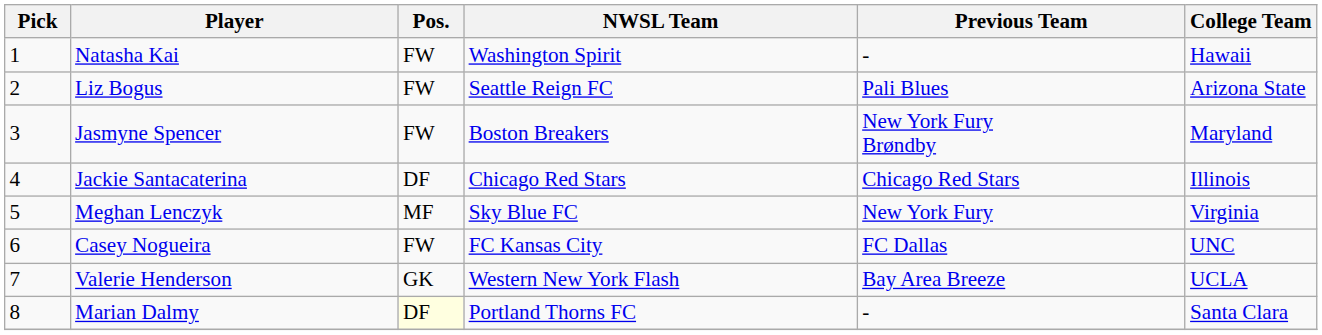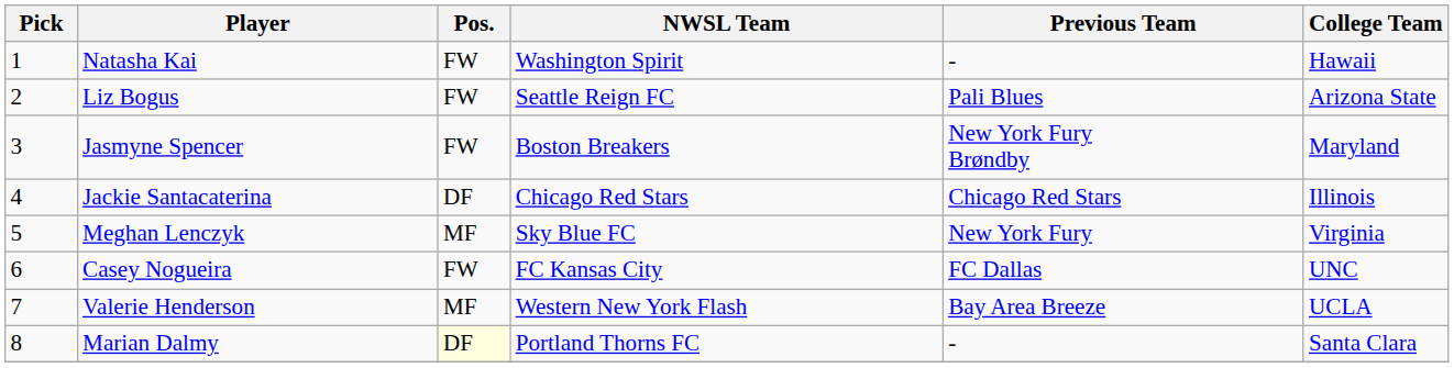 <table class="wikitable">
 <tr>
 <th width="5%">Pick</th>
 <th width="25%">Player</th>
 <th width="5%">Pos.</th>
 <th width="30%">NWSL Team</th>
 <th width="25%">Previous Team</th>
 <th width="25%">College Team</th>
 </tr>
 <tr>
 <td>1</td>
 <td><a href='#'>Natasha Kai</a></td>
 <td>FW</td>
 <td><a href='#'>Washington Spirit</a></td>
 <td>-</td>
 <td><a href='#'>Hawaii</a></td>
 </tr>
 <tr>
 <td>2</td>
 <td><a href='#'>Liz Bogus</a></td>
 <td>FW</td>
 <td><a href='#'>Seattle Reign FC</a></td>
 <td><a href='#'>Pali Blues</a></td>
 <td><a href='#'>Arizona State</a></td>
 </tr>
 <tr>
 <td>3</td>
 <td><a href='#'>Jasmyne Spencer</a></td>
 <td>FW</td>
 <td><a href='#'>Boston Breakers</a></td>
 <td><a href='#'>New York Fury</a><br><a href='#'>Brøndby</a></td>
 <td><a href='#'>Maryland</a></td>
 </tr>
 <tr>
 <td>4</td>
 <td><a href='#'>Jackie Santacaterina</a></td>
 <td>DF</td>
 <td><a href='#'>Chicago Red Stars</a></td>
 <td><a href='#'>Chicago Red Stars</a></td>
 <td><a href='#'>Illinois</a></td>
 </tr>
 <tr>
 <td>5</td>
 <td><a href='#'>Meghan Lenczyk</a></td>
 <td>MF</td>
 <td><a href='#'>Sky Blue FC</a></td>
 <td><a href='#'>New York Fury</a></td>
 <td><a href='#'>Virginia</a></td>
 </tr>
 <tr>
 <td>6</td>
 <td><a href='#'>Casey Nogueira</a></td>
 <td>FW</td>
 <td><a href='#'>FC Kansas City</a></td>
 <td><a href='#'>FC Dallas</a></td>
 <td><a href='#'>UNC</a></td>
 </tr>
 <tr>
 <td>7</td>
 <td><a href='#'>Valerie Henderson</a></td>
-<td>GK</td>
+<td>MF</td>
 <td><a href='#'>Western New York Flash</a></td>
 <td><a href='#'>Bay Area Breeze</a></td>
 <td><a href='#'>UCLA</a></td>
 </tr>
 <tr>
 <td>8</td>
 <td><a href='#'>Marian Dalmy</a></td>
 <td style="background: lightyellow;">DF</td>
 <td><a href='#'>Portland Thorns FC</a></td>
 <td>-</td>
 <td><a href='#'>Santa Clara</a></td>
 </tr>
 <tr>
 </tr>
 </table>
